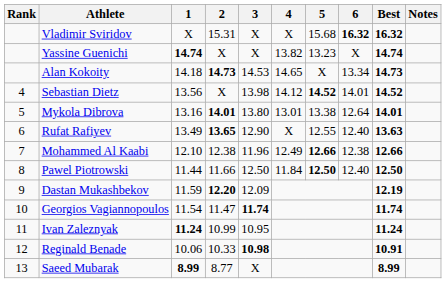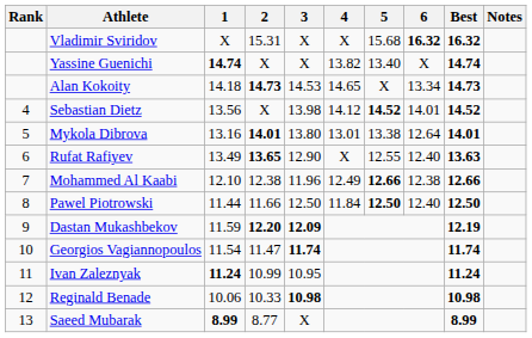 <table class="wikitable sortable" style="text-align:center">
 <tr>
 <th>Rank</th>
 <th>Athlete</th>
 <th>1</th>
 <th>2</th>
 <th>3</th>
 <th>4</th>
 <th>5</th>
 <th>6</th>
 <th>Best</th>
 <th>Notes</th>
 </tr>
 <tr>
 <td></td>
 <td style="text-align:left"><a href='#'>Vladimir Sviridov</a><br></td>
 <td>X</td>
 <td>15.31</td>
 <td>X</td>
 <td>X</td>
 <td>15.68</td>
 <td><strong>16.32</strong></td>
 <td><strong>16.32</strong></td>
 <td></td>
 </tr>
 <tr>
 <td></td>
 <td style="text-align:left"><a href='#'>Yassine Guenichi</a><br></td>
 <td><strong>14.74</strong></td>
 <td>X</td>
 <td>X</td>
 <td>13.82</td>
-<td>13.23</td>
+<td>13.40</td>
 <td>X</td>
 <td><strong>14.74</strong></td>
 <td></td>
 </tr>
 <tr>
 <td></td>
 <td style="text-align:left"><a href='#'>Alan Kokoity</a><br></td>
 <td>14.18</td>
 <td><strong>14.73</strong></td>
 <td>14.53</td>
 <td>14.65</td>
 <td>X</td>
 <td>13.34</td>
 <td><strong>14.73</strong></td>
 <td></td>
 </tr>
 <tr>
 <td>4</td>
 <td style="text-align:left"><a href='#'>Sebastian Dietz</a><br></td>
 <td>13.56</td>
 <td>X</td>
 <td>13.98</td>
 <td>14.12</td>
 <td><strong>14.52</strong></td>
 <td>14.01</td>
 <td><strong>14.52</strong></td>
 <td></td>
 </tr>
 <tr>
 <td>5</td>
 <td style="text-align:left"><a href='#'>Mykola Dibrova</a><br></td>
 <td>13.16</td>
 <td><strong>14.01</strong></td>
 <td>13.80</td>
 <td>13.01</td>
 <td>13.38</td>
 <td>12.64</td>
 <td><strong>14.01</strong></td>
 <td></td>
 </tr>
 <tr>
 <td>6</td>
 <td style="text-align:left"><a href='#'>Rufat Rafiyev</a><br></td>
 <td>13.49</td>
 <td><strong>13.65</strong></td>
 <td>12.90</td>
 <td>X</td>
 <td>12.55</td>
 <td>12.40</td>
 <td><strong>13.63</strong></td>
 <td></td>
 </tr>
 <tr>
 <td>7</td>
 <td style="text-align:left"><a href='#'>Mohammed Al Kaabi</a><br></td>
 <td>12.10</td>
 <td>12.38</td>
 <td>11.96</td>
 <td>12.49</td>
 <td><strong>12.66</strong></td>
 <td>12.38</td>
 <td><strong>12.66</strong></td>
 <td></td>
 </tr>
 <tr>
 <td>8</td>
 <td style="text-align:left"><a href='#'>Pawel Piotrowski</a><br></td>
 <td>11.44</td>
 <td>11.66</td>
 <td>12.50</td>
 <td>11.84</td>
 <td><strong>12.50</strong></td>
 <td>12.40</td>
 <td><strong>12.50</strong></td>
 <td></td>
 </tr>
 <tr>
 <td>9</td>
 <td style="text-align:left"><a href='#'>Dastan Mukashbekov</a><br></td>
 <td>11.59</td>
 <td><strong>12.20</strong></td>
-<td>12.09</td>
+<td><strong>12.09</strong></td>
 <td colspan=3></td>
 <td><strong>12.19</strong></td>
 <td></td>
 </tr>
 <tr>
 <td>10</td>
 <td style="text-align:left"><a href='#'>Georgios Vagiannopoulos</a><br></td>
 <td>11.54</td>
 <td>11.47</td>
 <td><strong>11.74</strong></td>
 <td colspan=3></td>
 <td><strong>11.74</strong></td>
 <td></td>
 </tr>
 <tr>
 <td>11</td>
 <td style="text-align:left"><a href='#'>Ivan Zaleznyak</a><br></td>
 <td><strong>11.24</strong></td>
 <td>10.99</td>
 <td>10.95</td>
 <td colspan=3></td>
 <td><strong>11.24</strong></td>
 <td></td>
 </tr>
 <tr>
 <td>12</td>
 <td style="text-align:left"><a href='#'>Reginald Benade</a><br></td>
 <td>10.06</td>
 <td>10.33</td>
 <td><strong>10.98</strong></td>
 <td colspan=3></td>
-<td><strong>10.91</strong></td>
+<td><strong>10.98</strong></td>
 <td></td>
 </tr>
 <tr>
 <td>13</td>
 <td style="text-align:left"><a href='#'>Saeed Mubarak</a><br></td>
 <td><strong>8.99</strong></td>
 <td>8.77</td>
 <td>X</td>
 <td colspan=3></td>
 <td><strong>8.99</strong></td>
 <td></td>
 </tr>
 </table>
